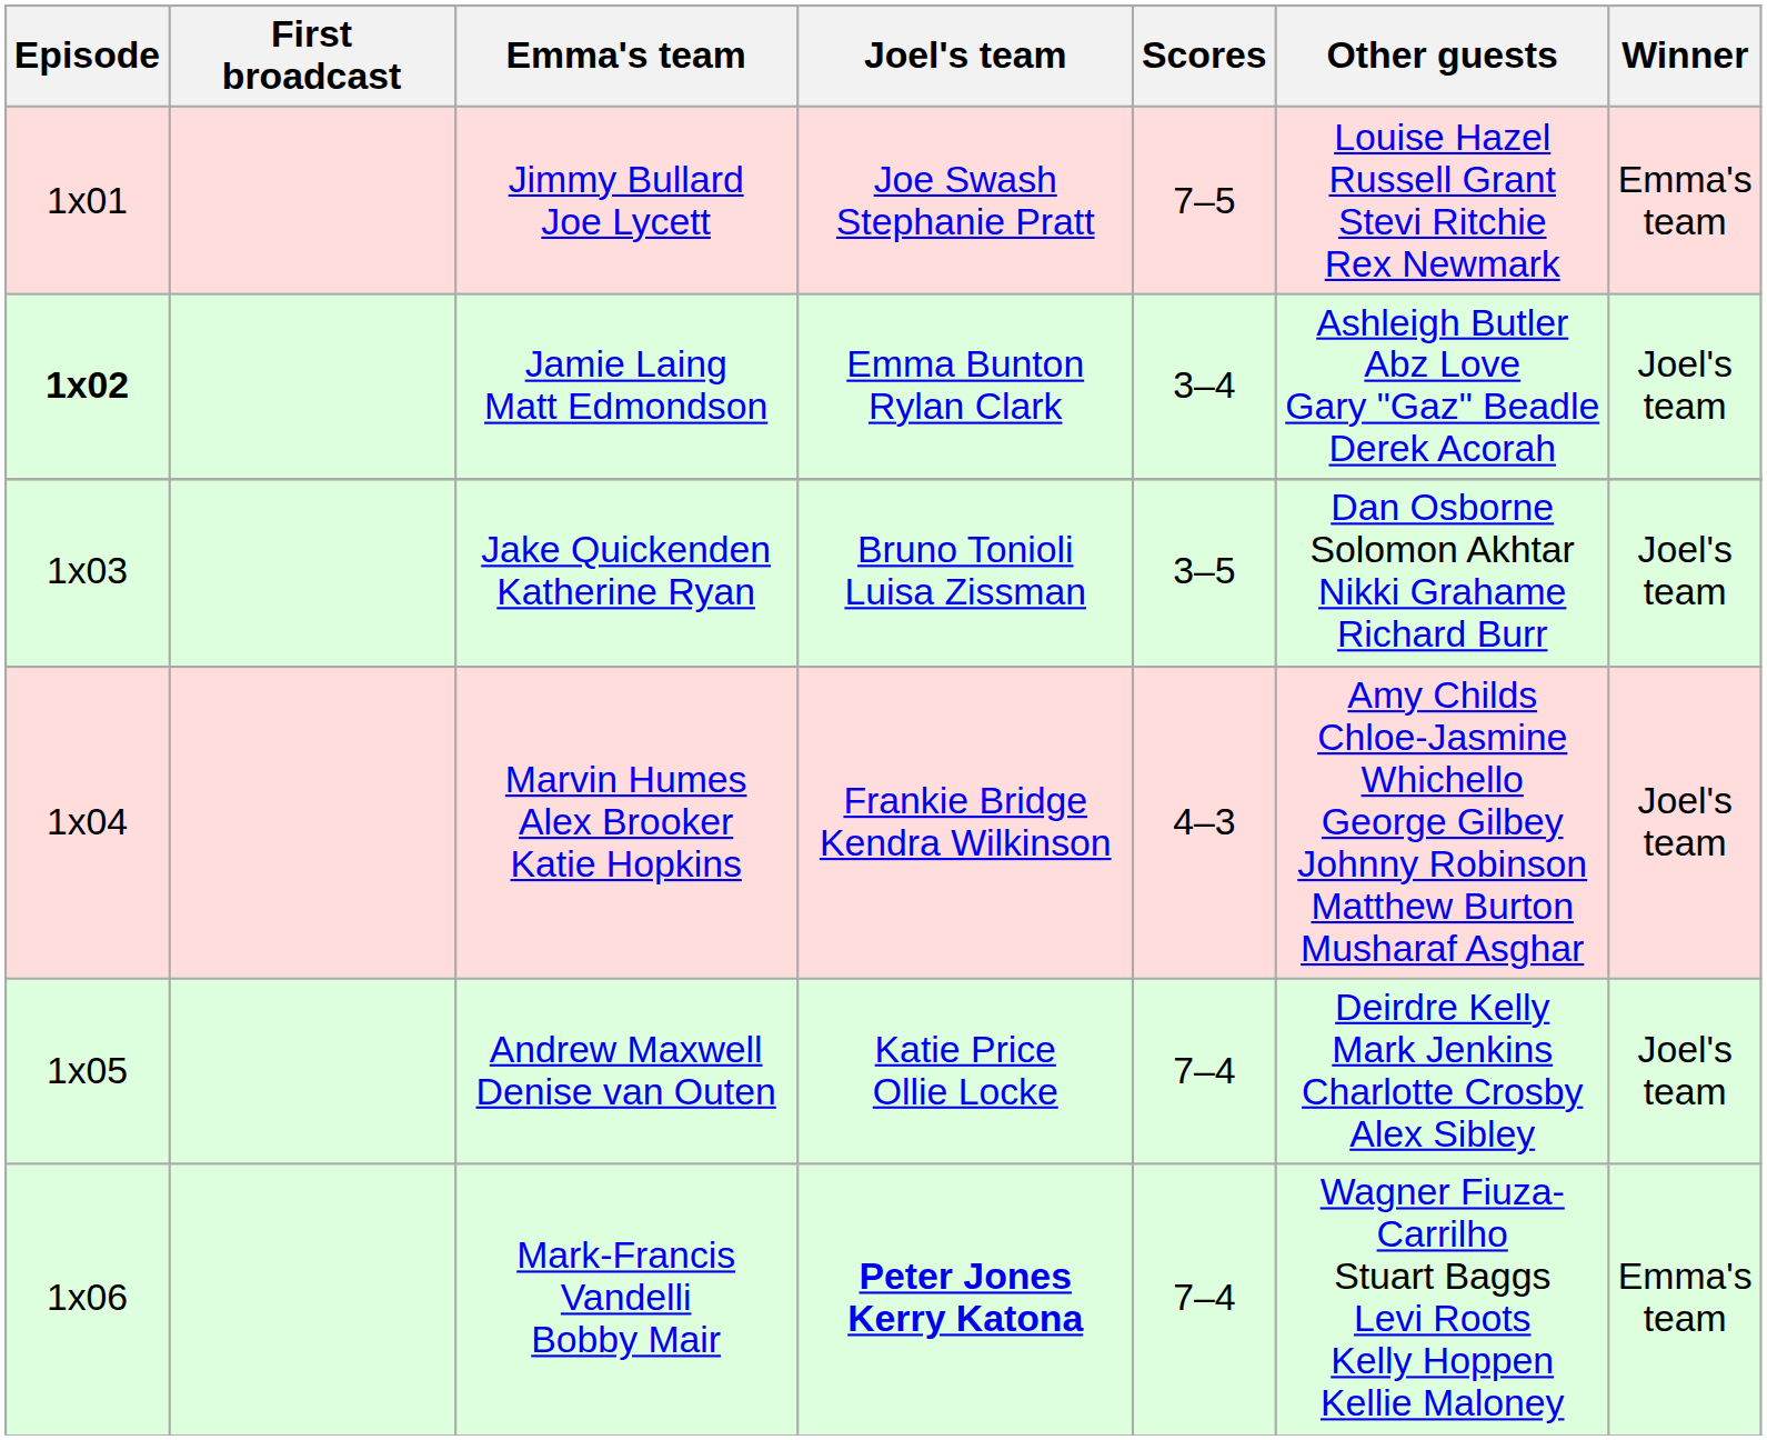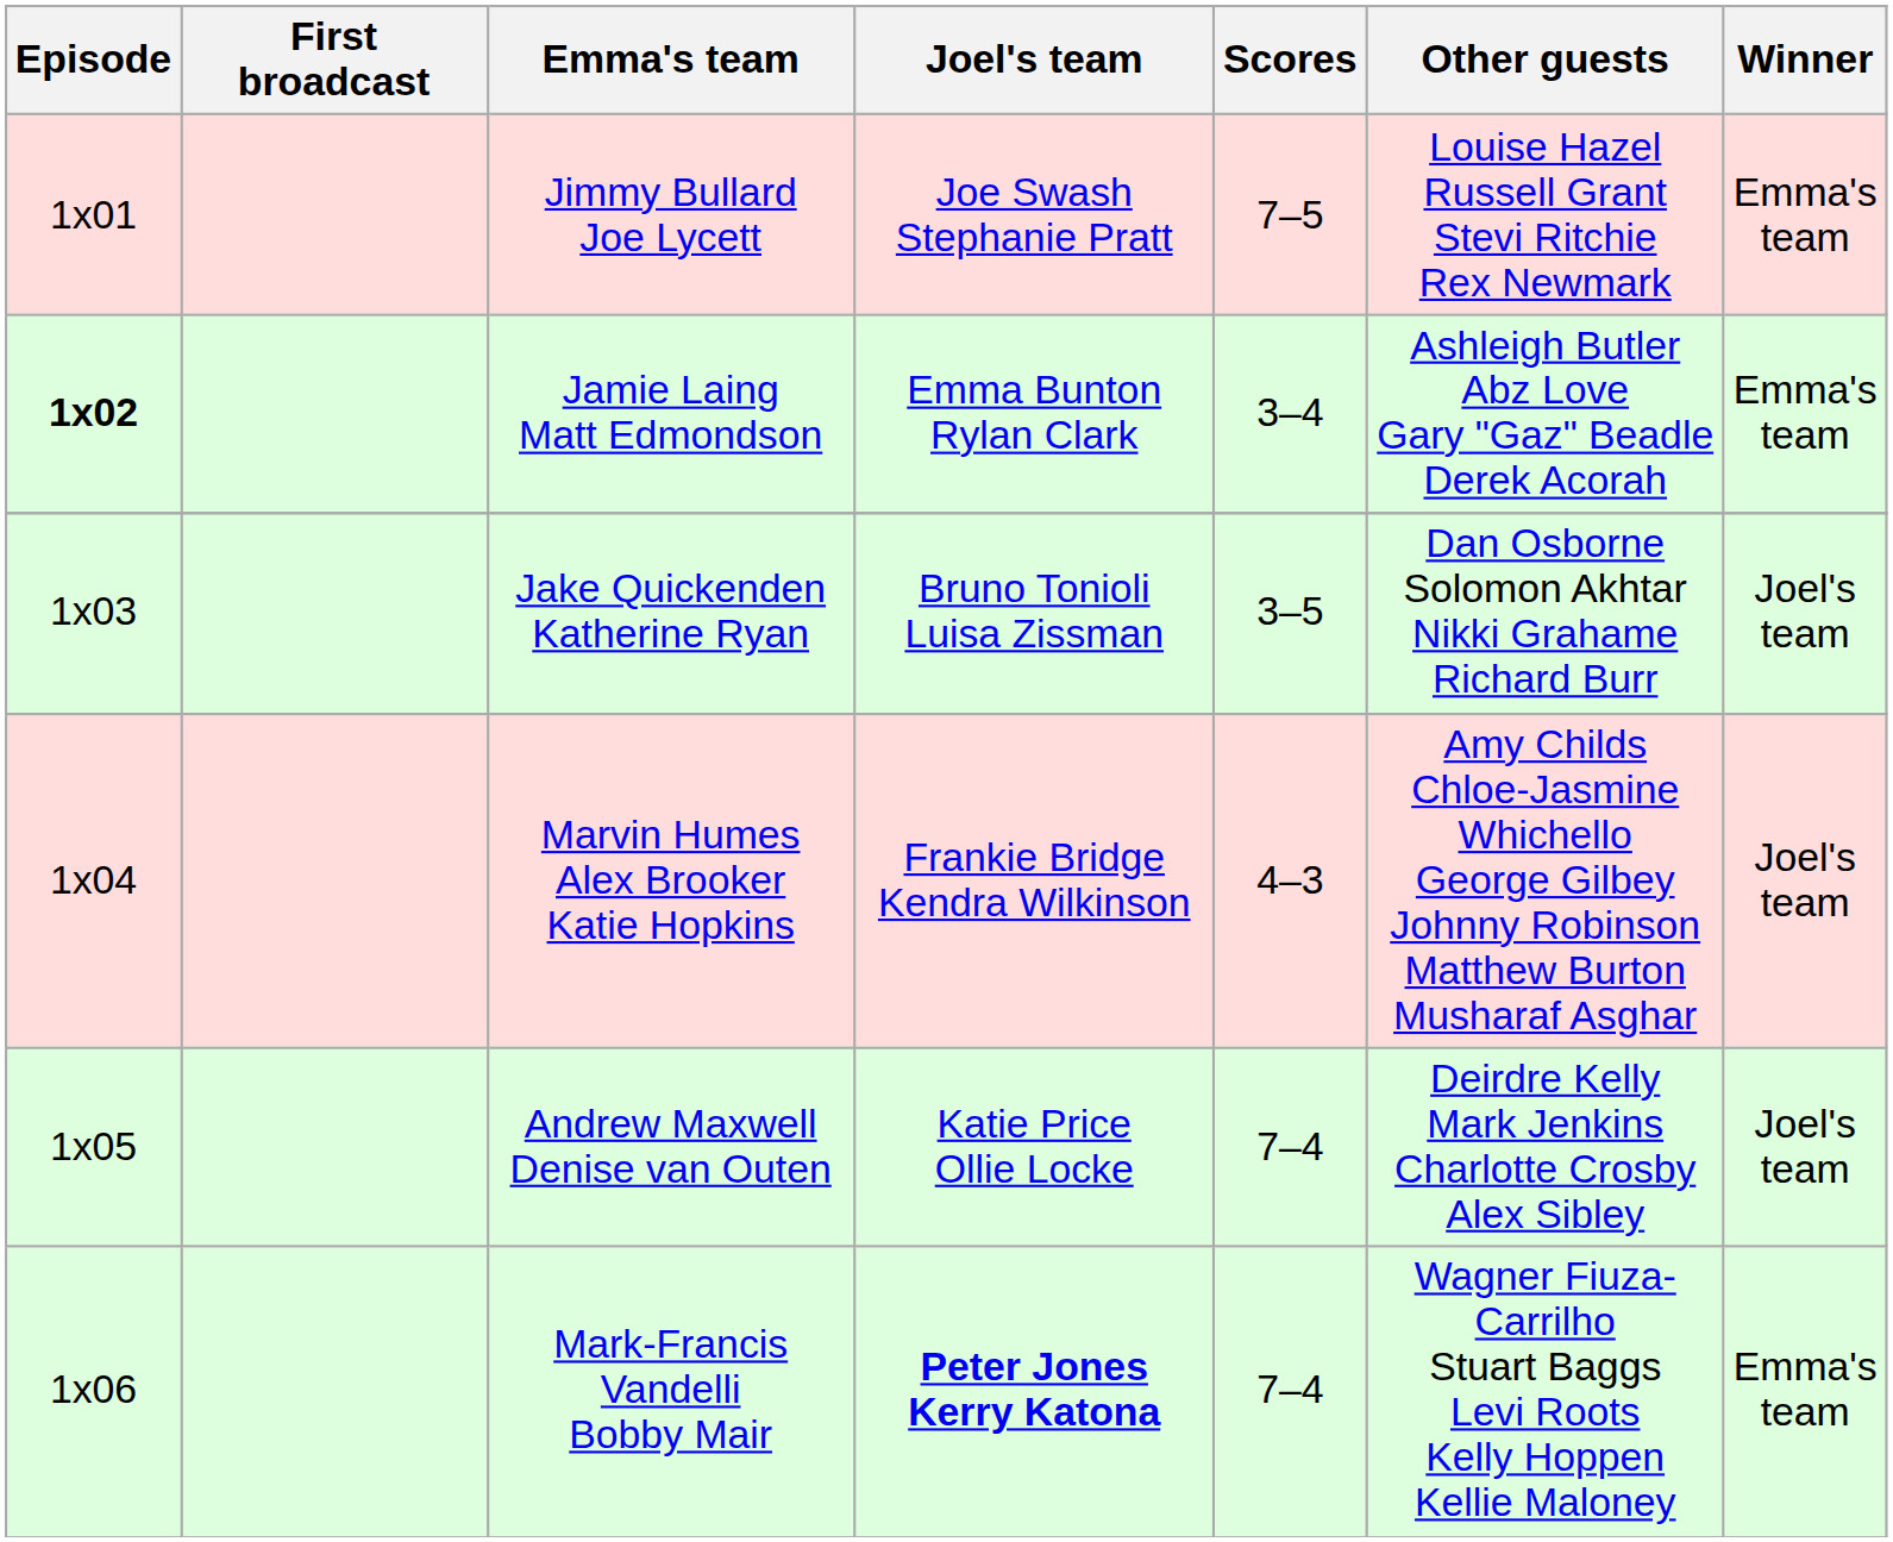 <table class="wikitable" width="750px" style="text-align:center;">
 <tr>
 <th width="8%">Episode</th>
 <th width="18%">First broadcast</th>
 <th width="22%">Emma's team</th>
 <th width="22%">Joel's team</th>
 <th width="8%">Scores</th>
 <th width="22%">Other guests</th>
 <th>Winner</th>
 </tr>
 <tr bgcolor="ffdddd">
 <td>1x01</td>
 <td></td>
 <td><a href='#'>Jimmy Bullard</a><br><a href='#'>Joe Lycett</a></td>
 <td><a href='#'>Joe Swash</a><br><a href='#'>Stephanie Pratt</a></td>
 <td>7–5</td>
 <td><a href='#'>Louise Hazel</a><br><a href='#'>Russell Grant</a><br><a href='#'>Stevi Ritchie</a><br><a href='#'>Rex Newmark</a></td>
 <td>Emma's team</td>
 </tr>
 <tr bgcolor="ddffdd">
 <td><strong>1x02</strong></td>
 <td></td>
 <td><a href='#'>Jamie Laing</a><br><a href='#'>Matt Edmondson</a></td>
 <td><a href='#'>Emma Bunton</a><br><a href='#'>Rylan Clark</a></td>
 <td>3–4</td>
 <td><a href='#'>Ashleigh Butler</a><br><a href='#'>Abz Love</a><br><a href='#'>Gary "Gaz" Beadle</a><br><a href='#'>Derek Acorah</a></td>
-<td>Joel's team</td>
+<td>Emma's team</td>
 </tr>
 <tr>
 </tr>
 <tr bgcolor="ddffdd">
 <td>1x03</td>
 <td></td>
 <td><a href='#'>Jake Quickenden</a><br><a href='#'>Katherine Ryan</a></td>
 <td><a href='#'>Bruno Tonioli</a><br><a href='#'>Luisa Zissman</a></td>
 <td>3–5</td>
 <td><a href='#'>Dan Osborne</a><br>Solomon Akhtar<br><a href='#'>Nikki Grahame</a><br><a href='#'>Richard Burr</a></td>
 <td>Joel's team</td>
 </tr>
 <tr bgcolor="ffdddd">
 <td>1x04</td>
 <td></td>
 <td><a href='#'>Marvin Humes</a><br><a href='#'>Alex Brooker</a><br><a href='#'>Katie Hopkins</a></td>
 <td><a href='#'>Frankie Bridge</a><br><a href='#'>Kendra Wilkinson</a></td>
 <td>4–3</td>
 <td><a href='#'>Amy Childs</a><br><a href='#'>Chloe-Jasmine Whichello</a><br><a href='#'>George Gilbey</a><br><a href='#'>Johnny Robinson</a><br><a href='#'>Matthew Burton</a><br><a href='#'>Musharaf Asghar</a></td>
 <td>Joel's team</td>
 </tr>
 <tr bgcolor="ddffdd">
 <td>1x05</td>
 <td></td>
 <td><a href='#'>Andrew Maxwell</a><br><a href='#'>Denise van Outen</a></td>
 <td><a href='#'>Katie Price</a><br><a href='#'>Ollie Locke</a></td>
 <td>7–4</td>
 <td><a href='#'>Deirdre Kelly</a><br><a href='#'>Mark Jenkins</a><br><a href='#'>Charlotte Crosby</a><br><a href='#'>Alex Sibley</a></td>
 <td>Joel's team</td>
 </tr>
 <tr bgcolor="ddffdd">
 <td>1x06</td>
 <td></td>
 <td><a href='#'>Mark-Francis Vandelli</a><br><a href='#'>Bobby Mair</a></td>
 <td><strong><a href='#'>Peter Jones</a><br><a href='#'>Kerry Katona</a></strong></td>
 <td>7–4</td>
 <td><a href='#'>Wagner Fiuza-Carrilho</a><br>Stuart Baggs<br><a href='#'>Levi Roots</a><br><a href='#'>Kelly Hoppen</a><br><a href='#'>Kellie Maloney</a></td>
 <td>Emma's team</td>
 </tr>
 </table>
